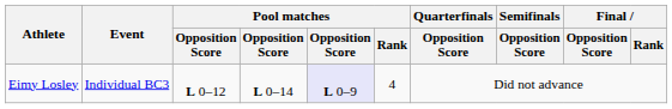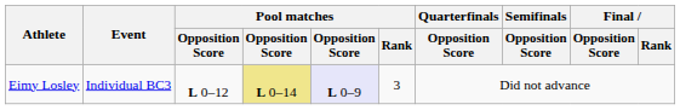 <table class=wikitable style="font-size:90%">
 <tr>
 <th rowspan="2">Athlete</th>
 <th rowspan="2">Event</th>
 <th colspan="4">Pool matches</th>
 <th>Quarterfinals</th>
 <th>Semifinals</th>
 <th colspan=2>Final / </th>
 </tr>
 <tr style="font-size:95%">
 <th>Opposition<br>Score</th>
 <th>Opposition<br>Score</th>
 <th>Opposition<br>Score</th>
 <th>Rank</th>
 <th>Opposition<br>Score</th>
 <th>Opposition<br>Score</th>
 <th>Opposition<br>Score</th>
 <th>Rank</th>
 </tr>
 <tr align=center>
 <td align=left><a href='#'>Eimy Losley</a></td>
 <td align=left rowspan=2><a href='#'>Individual BC3</a></td>
 <td><br><strong>L</strong> 0–12</td>
-<td><br><strong>L</strong> 0–14</td>
+<td style="background: khaki;"><br><strong>L</strong> 0–14</td>
 <td style="background: lavender;"><br><strong>L</strong> 0–9</td>
-<td>4</td>
+<td>3</td>
 <td colspan=4>Did not advance</td>
 </tr>
 </table>
